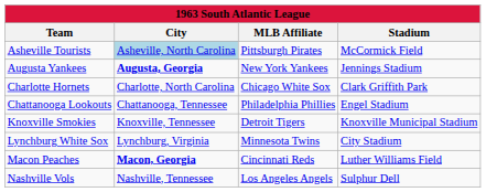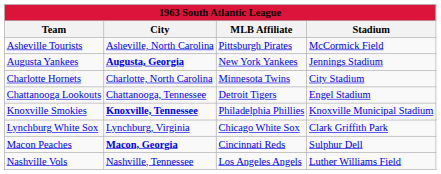 <table class="wikitable" style="width:auto">
 <tr>
 <td bgcolor="#DC143C" align="center" colspan="7"><strong><span>1963 South Atlantic League</span></strong></td>
 </tr>
 <tr>
 <th>Team</th>
 <th>City</th>
 <th>MLB Affiliate</th>
 <th>Stadium</th>
 </tr>
 <tr>
 <td><a href='#'>Asheville Tourists</a></td>
-<td style="background: lightblue;"><a href='#'>Asheville, North Carolina</a></td>
+<td><a href='#'>Asheville, North Carolina</a></td>
 <td><a href='#'>Pittsburgh Pirates</a></td>
 <td><a href='#'>McCormick Field</a></td>
 </tr>
 <tr>
 <td><a href='#'>Augusta Yankees</a></td>
 <td><strong><a href='#'>Augusta, Georgia</a></strong></td>
 <td><a href='#'>New York Yankees</a></td>
 <td><a href='#'>Jennings Stadium</a></td>
 </tr>
 <tr>
 <td><a href='#'>Charlotte Hornets</a></td>
 <td><a href='#'>Charlotte, North Carolina</a></td>
-<td><a href='#'>Chicago White Sox</a></td>
-<td><a href='#'>Clark Griffith Park</a></td>
+<td><a href='#'>Minnesota Twins</a></td>
+<td><a href='#'>City Stadium</a></td>
 </tr>
 <tr>
 <td><a href='#'>Chattanooga Lookouts</a></td>
 <td><a href='#'>Chattanooga, Tennessee</a></td>
-<td><a href='#'>Philadelphia Phillies</a></td>
+<td><a href='#'>Detroit Tigers</a></td>
 <td><a href='#'>Engel Stadium</a></td>
 </tr>
 <tr>
 <td><a href='#'>Knoxville Smokies</a></td>
-<td><a href='#'>Knoxville, Tennessee</a></td>
-<td><a href='#'>Detroit Tigers</a></td>
+<td><strong><a href='#'>Knoxville, Tennessee</a></strong></td>
+<td><a href='#'>Philadelphia Phillies</a></td>
 <td><a href='#'>Knoxville Municipal Stadium</a></td>
 </tr>
 <tr>
 <td><a href='#'>Lynchburg White Sox</a></td>
 <td><a href='#'>Lynchburg, Virginia</a></td>
-<td><a href='#'>Minnesota Twins</a></td>
-<td><a href='#'>City Stadium</a></td>
+<td><a href='#'>Chicago White Sox</a></td>
+<td><a href='#'>Clark Griffith Park</a></td>
 </tr>
 <tr>
 <td><a href='#'>Macon Peaches</a></td>
 <td><strong><a href='#'>Macon, Georgia</a></strong></td>
 <td><a href='#'>Cincinnati Reds</a></td>
-<td><a href='#'>Luther Williams Field</a></td>
+<td><a href='#'>Sulphur Dell</a></td>
 </tr>
 <tr>
 <td><a href='#'>Nashville Vols</a></td>
 <td><a href='#'>Nashville, Tennessee</a></td>
 <td><a href='#'>Los Angeles Angels</a></td>
-<td><a href='#'>Sulphur Dell</a></td>
+<td><a href='#'>Luther Williams Field</a></td>
 </tr>
 </table>
